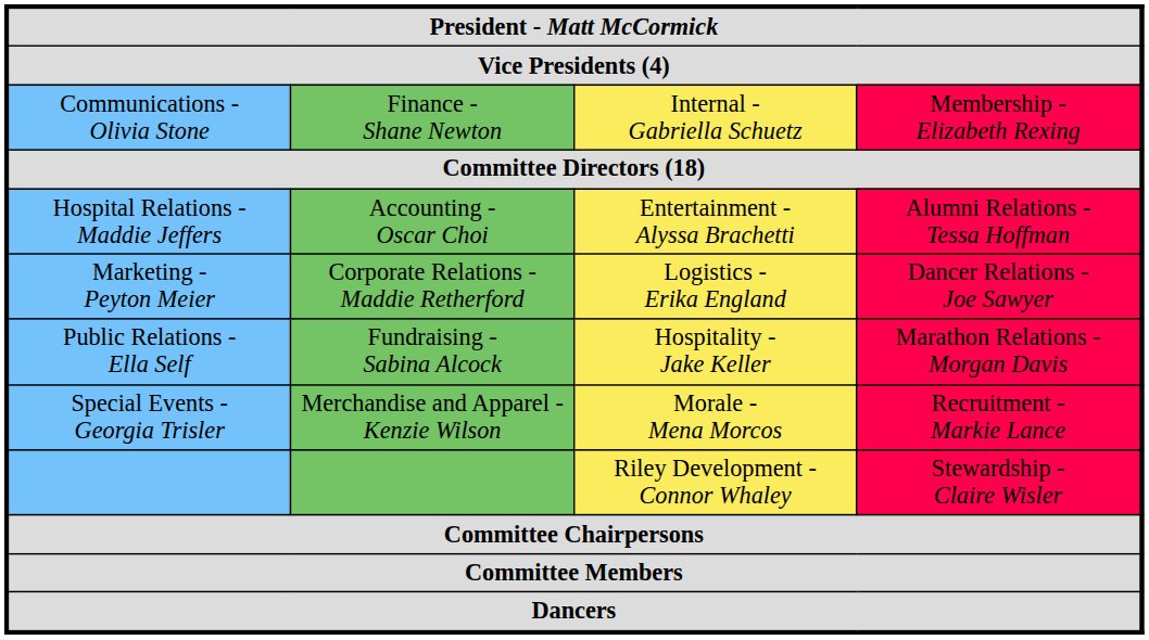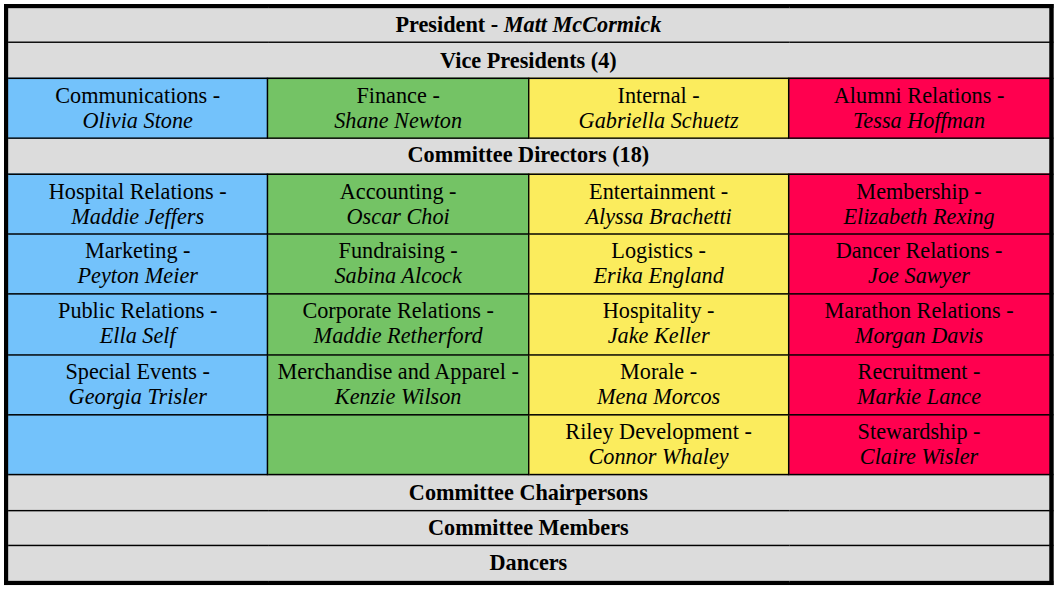 <table class="wikitable" style="clear: right; float: center; background: black; color: white; border: 3px solid black">
 <tr>
 <th colspan="4" style="background: gainsboro; color: black; border: 1px solid black"><strong>President</strong> - <em>Matt McCormick</em></th>
 </tr>
 <tr>
 <th colspan="4" style="background: gainsboro; color: black; border: 1px solid black"><strong>Vice Presidents (4)</strong></th>
 </tr>
 <tr>
 <td align="center" width="180" style="background: #73C2FB; color: black; border: 1px solid black">Communications -<br><em>Olivia Stone</em></td>
 <td style="background: #74C365; color: black; border: 1px solid black" align="center" width="180">Finance -<br><em>Shane Newton</em></td>
 <td style="background: #FBEC5D; color: black; border: 1px solid black" align="center" width="180">Internal -<br><em>Gabriella Schuetz</em></td>
-<td style="background: #FF004F; color: black; border: 1px solid black" align="center" width="180">Membership -<br><em>Elizabeth Rexing</em></td>
+<td style="background: #FF004F; color: black; border: 1px solid black" align="center">Alumni Relations -<br><em>Tessa Hoffman</em></td>
 </tr>
 <tr>
 <th colspan="4" style="background: gainsboro; color: black; border: 1px solid black"><strong>Committee Directors (18)</strong></th>
 </tr>
 <tr>
 <td style="background: #73C2FB; color: black; border: 1px solid black" align="center">Hospital Relations -<br><em>Maddie Jeffers</em></td>
 <td style="background: #74C365; color: black; border: 1px solid black" align="center">Accounting -<br><em>Oscar Choi</em></td>
 <td style="background: #FBEC5D; color: black; border: 1px solid black" align="center">Entertainment -<br><em>Alyssa Brachetti</em></td>
-<td style="background: #FF004F; color: black; border: 1px solid black" align="center">Alumni Relations -<br><em>Tessa Hoffman</em></td>
+<td style="background: #FF004F; color: black; border: 1px solid black" align="center" width="180">Membership -<br><em>Elizabeth Rexing</em></td>
 </tr>
 <tr>
 <td style="background: #73C2FB; color: black; border: 1px solid black" align="center">Marketing -<br><em>Peyton Meier</em></td>
-<td style="background: #74C365; color: black; border: 1px solid black" align="center">Corporate Relations -<br><em>Maddie Retherford</em></td>
+<td style="background: #74C365; color: black; border: 1px solid black" align="center">Fundraising -<br><em>Sabina Alcock</em></td>
 <td style="background: #FBEC5D; color: black; border: 1px solid black" align="center">Logistics -<br><em>Erika England</em></td>
 <td style="background: #FF004F; color: black; border: 1px solid black" align="center">Dancer Relations -<br><em>Joe Sawyer</em></td>
 </tr>
 <tr>
 <td style="background: #73C2FB; color: black; border: 1px solid black" align="center">Public Relations -<br><em>Ella Self</em></td>
-<td style="background: #74C365; color: black; border: 1px solid black" align="center">Fundraising -<br><em>Sabina Alcock</em></td>
+<td style="background: #74C365; color: black; border: 1px solid black" align="center">Corporate Relations -<br><em>Maddie Retherford</em></td>
 <td style="background: #FBEC5D; color: black; border: 1px solid black" align="center">Hospitality -<br><em>Jake Keller</em></td>
 <td style="background: #FF004F; color: black; border: 1px solid black" align="center">Marathon Relations -<br><em>Morgan Davis</em></td>
 </tr>
 <tr>
 <td style="background: #73C2FB; color: black; border: 1px solid black" align="center">Special Events -<br><em>Georgia Trisler</em></td>
 <td style="background: #74C365; color: black; border: 1px solid black" align="center">Merchandise and Apparel -<br><em>Kenzie Wilson</em></td>
 <td style="background: #FBEC5D; color: black; border: 1px solid black" align="center">Morale -<br><em>Mena Morcos</em></td>
 <td style="background: #FF004F; color: black; border: 1px solid black" align="center">Recruitment -<br><em>Markie Lance</em></td>
 </tr>
 <tr>
 <td style="background: #73C2FB; color: black; border: 1px solid black"></td>
 <td style="background: #74C365; color: black; border: 1px solid black"></td>
 <td style="background: #FBEC5D; color: black; border: 1px solid black" align="center">Riley Development -<br><em>Connor Whaley</em></td>
 <td style="background: #FF004F; color: black; border: 1px solid black" align="center">Stewardship -<br><em>Claire Wisler</em></td>
 </tr>
 <tr>
 <th colspan="4" style="background: gainsboro; color: black; border: 1px solid black"><strong>Committee Chairpersons</strong></th>
 </tr>
 <tr>
 <th colspan="4" style="background: gainsboro; color: black; border: 1px solid black"><strong>Committee Members</strong></th>
 </tr>
 <tr>
 <th colspan="4" style="background: gainsboro; color: black; border: 1px solid black"><strong>Dancers</strong></th>
 </tr>
 </table>
